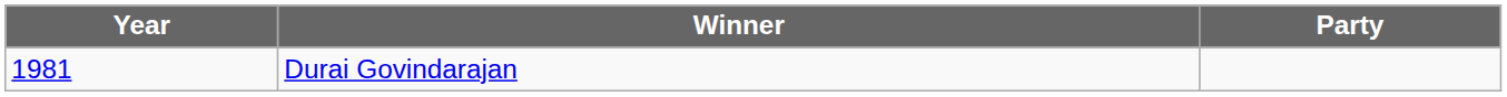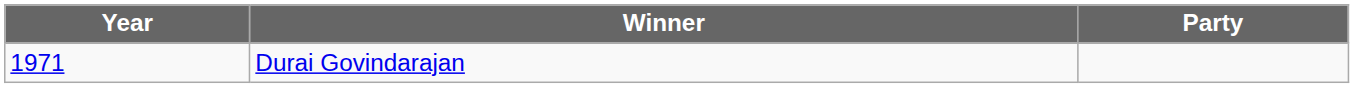 <table class="wikitable" width="70%">
 <tr>
 <th style="background-color:#666666; color:white">Year</th>
 <th style="background-color:#666666; color:white">Winner</th>
 <th style="background-color:#666666; color:white" colspan="2">Party</th>
 </tr>
 <tr>
-<td><a href='#'>1981</a></td>
+<td><a href='#'>1971</a></td>
 <td><a href='#'>Durai Govindarajan</a></td>
 <td></td>
 </tr>
 </table>
